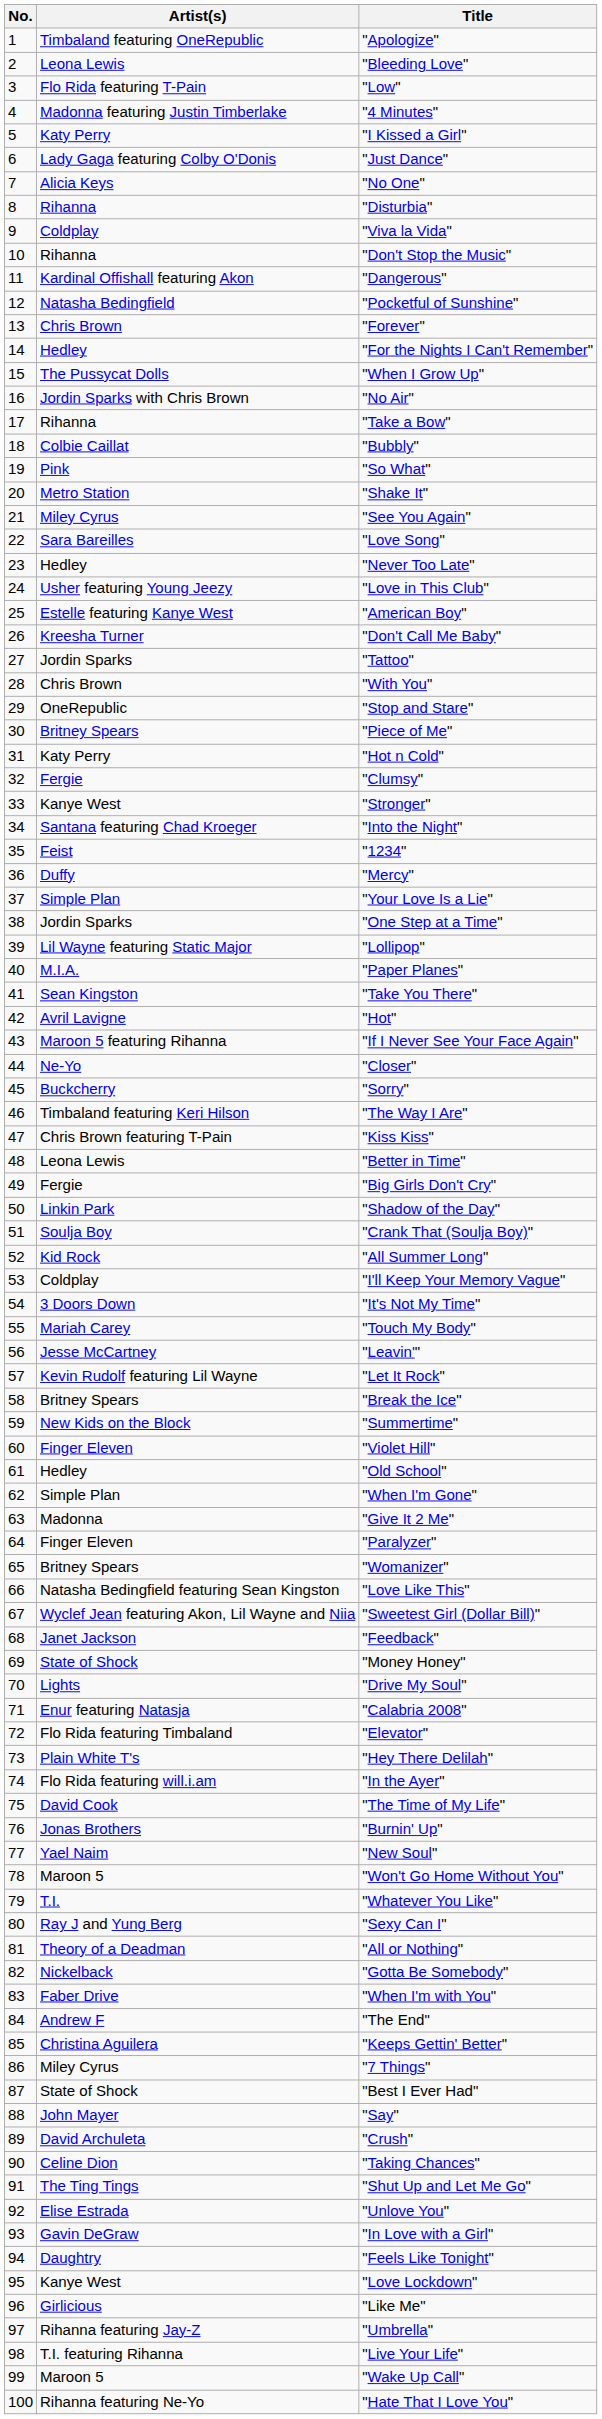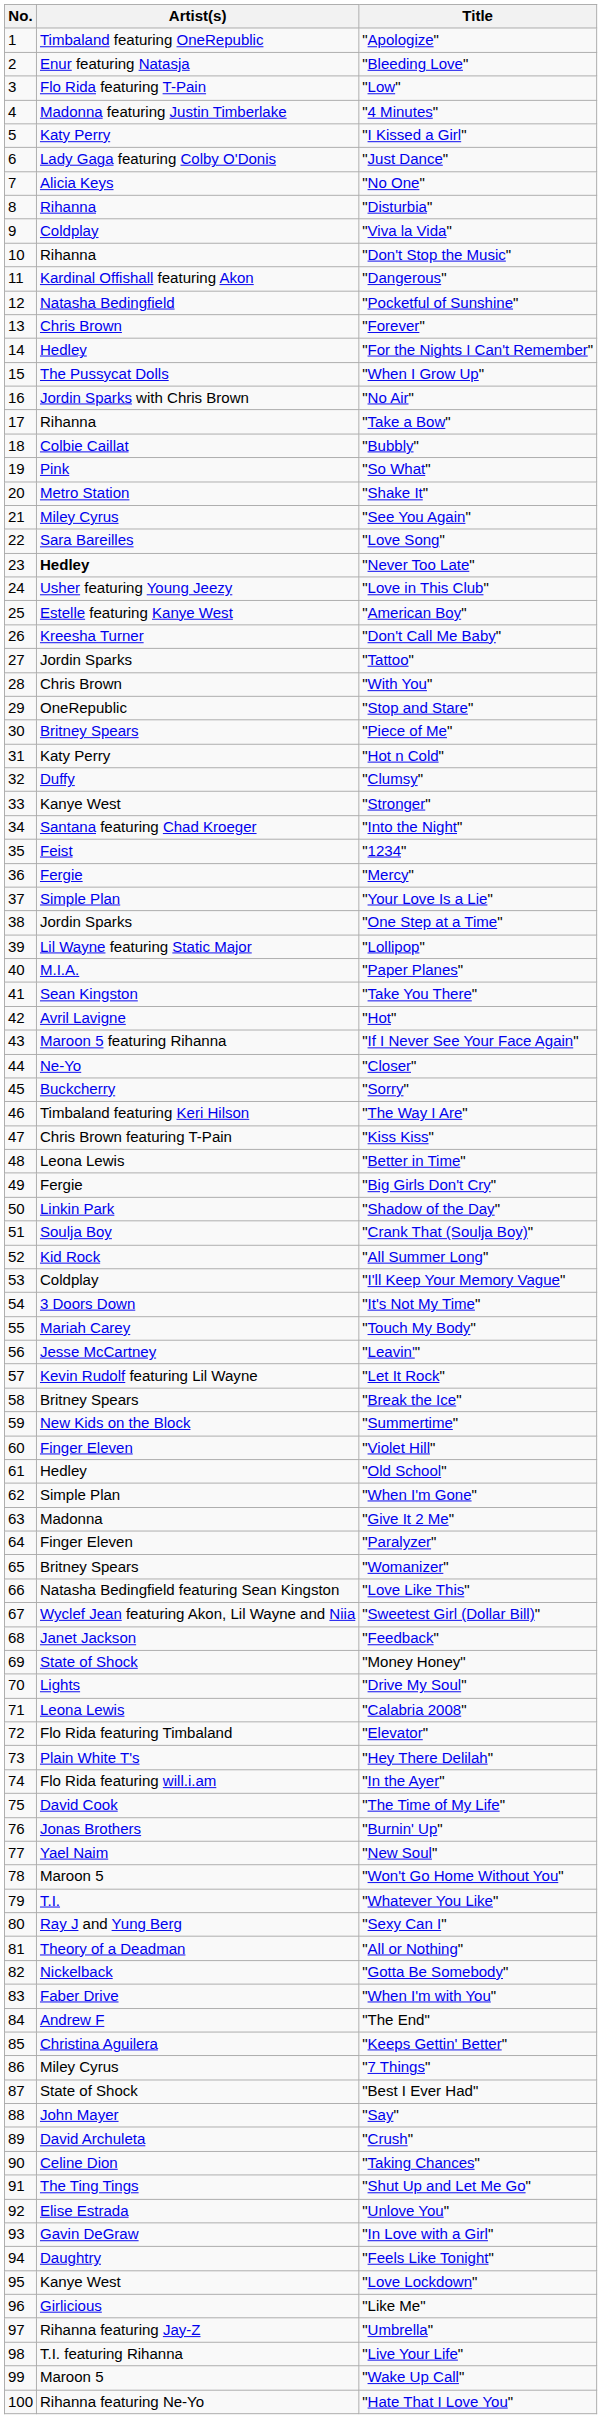 <table class="wikitable">
 <tr>
 <th>No.</th>
 <th>Artist(s)</th>
 <th>Title</th>
 </tr>
 <tr>
 <td>1</td>
 <td><a href='#'>Timbaland</a> featuring <a href='#'>OneRepublic</a></td>
 <td>"<a href='#'>Apologize</a>"</td>
 </tr>
 <tr>
 <td>2</td>
-<td><a href='#'>Leona Lewis</a></td>
+<td><a href='#'>Enur</a> featuring <a href='#'>Natasja</a></td>
 <td>"<a href='#'>Bleeding Love</a>"</td>
 </tr>
 <tr>
 <td>3</td>
 <td><a href='#'>Flo Rida</a> featuring <a href='#'>T-Pain</a></td>
 <td>"<a href='#'>Low</a>"</td>
 </tr>
 <tr>
 <td>4</td>
 <td><a href='#'>Madonna</a> featuring <a href='#'>Justin Timberlake</a></td>
 <td>"<a href='#'>4 Minutes</a>"</td>
 </tr>
 <tr>
 <td>5</td>
 <td><a href='#'>Katy Perry</a></td>
 <td>"<a href='#'>I Kissed a Girl</a>"</td>
 </tr>
 <tr>
 <td>6</td>
 <td><a href='#'>Lady Gaga</a> featuring <a href='#'>Colby O'Donis</a></td>
 <td>"<a href='#'>Just Dance</a>"</td>
 </tr>
 <tr>
 <td>7</td>
 <td><a href='#'>Alicia Keys</a></td>
 <td>"<a href='#'>No One</a>"</td>
 </tr>
 <tr>
 <td>8</td>
 <td><a href='#'>Rihanna</a></td>
 <td>"<a href='#'>Disturbia</a>"</td>
 </tr>
 <tr>
 <td>9</td>
 <td><a href='#'>Coldplay</a></td>
 <td>"<a href='#'>Viva la Vida</a>"</td>
 </tr>
 <tr>
 <td>10</td>
 <td>Rihanna</td>
 <td>"<a href='#'>Don't Stop the Music</a>"</td>
 </tr>
 <tr>
 <td>11</td>
 <td><a href='#'>Kardinal Offishall</a> featuring <a href='#'>Akon</a></td>
 <td>"<a href='#'>Dangerous</a>"</td>
 </tr>
 <tr>
 <td>12</td>
 <td><a href='#'>Natasha Bedingfield</a></td>
 <td>"<a href='#'>Pocketful of Sunshine</a>"</td>
 </tr>
 <tr>
 <td>13</td>
 <td><a href='#'>Chris Brown</a></td>
 <td>"<a href='#'>Forever</a>"</td>
 </tr>
 <tr>
 <td>14</td>
 <td><a href='#'>Hedley</a></td>
 <td>"<a href='#'>For the Nights I Can't Remember</a>"</td>
 </tr>
 <tr>
 <td>15</td>
 <td><a href='#'>The Pussycat Dolls</a></td>
 <td>"<a href='#'>When I Grow Up</a>"</td>
 </tr>
 <tr>
 <td>16</td>
 <td><a href='#'>Jordin Sparks</a> with Chris Brown</td>
 <td>"<a href='#'>No Air</a>"</td>
 </tr>
 <tr>
 <td>17</td>
 <td>Rihanna</td>
 <td>"<a href='#'>Take a Bow</a>"</td>
 </tr>
 <tr>
 <td>18</td>
 <td><a href='#'>Colbie Caillat</a></td>
 <td>"<a href='#'>Bubbly</a>"</td>
 </tr>
 <tr>
 <td>19</td>
 <td><a href='#'>Pink</a></td>
 <td>"<a href='#'>So What</a>"</td>
 </tr>
 <tr>
 <td>20</td>
 <td><a href='#'>Metro Station</a></td>
 <td>"<a href='#'>Shake It</a>"</td>
 </tr>
 <tr>
 <td>21</td>
 <td><a href='#'>Miley Cyrus</a></td>
 <td>"<a href='#'>See You Again</a>"</td>
 </tr>
 <tr>
 <td>22</td>
 <td><a href='#'>Sara Bareilles</a></td>
 <td>"<a href='#'>Love Song</a>"</td>
 </tr>
 <tr>
 <td>23</td>
-<td>Hedley</td>
+<td><strong>Hedley</strong></td>
 <td>"<a href='#'>Never Too Late</a>"</td>
 </tr>
 <tr>
 <td>24</td>
 <td><a href='#'>Usher</a> featuring <a href='#'>Young Jeezy</a></td>
 <td>"<a href='#'>Love in This Club</a>"</td>
 </tr>
 <tr>
 <td>25</td>
 <td><a href='#'>Estelle</a> featuring <a href='#'>Kanye West</a></td>
 <td>"<a href='#'>American Boy</a>"</td>
 </tr>
 <tr>
 <td>26</td>
 <td><a href='#'>Kreesha Turner</a></td>
 <td>"<a href='#'>Don't Call Me Baby</a>"</td>
 </tr>
 <tr>
 <td>27</td>
 <td>Jordin Sparks</td>
 <td>"<a href='#'>Tattoo</a>"</td>
 </tr>
 <tr>
 <td>28</td>
 <td>Chris Brown</td>
 <td>"<a href='#'>With You</a>"</td>
 </tr>
 <tr>
 <td>29</td>
 <td>OneRepublic</td>
 <td>"<a href='#'>Stop and Stare</a>"</td>
 </tr>
 <tr>
 <td>30</td>
 <td><a href='#'>Britney Spears</a></td>
 <td>"<a href='#'>Piece of Me</a>"</td>
 </tr>
 <tr>
 <td>31</td>
 <td>Katy Perry</td>
 <td>"<a href='#'>Hot n Cold</a>"</td>
 </tr>
 <tr>
 <td>32</td>
-<td><a href='#'>Fergie</a></td>
+<td><a href='#'>Duffy</a></td>
 <td>"<a href='#'>Clumsy</a>"</td>
 </tr>
 <tr>
 <td>33</td>
 <td>Kanye West</td>
 <td>"<a href='#'>Stronger</a>"</td>
 </tr>
 <tr>
 <td>34</td>
 <td><a href='#'>Santana</a> featuring <a href='#'>Chad Kroeger</a></td>
 <td>"<a href='#'>Into the Night</a>"</td>
 </tr>
 <tr>
 <td>35</td>
 <td><a href='#'>Feist</a></td>
 <td>"<a href='#'>1234</a>"</td>
 </tr>
 <tr>
 <td>36</td>
-<td><a href='#'>Duffy</a></td>
+<td><a href='#'>Fergie</a></td>
 <td>"<a href='#'>Mercy</a>"</td>
 </tr>
 <tr>
 <td>37</td>
 <td><a href='#'>Simple Plan</a></td>
 <td>"<a href='#'>Your Love Is a Lie</a>"</td>
 </tr>
 <tr>
 <td>38</td>
 <td>Jordin Sparks</td>
 <td>"<a href='#'>One Step at a Time</a>"</td>
 </tr>
 <tr>
 <td>39</td>
 <td><a href='#'>Lil Wayne</a> featuring <a href='#'>Static Major</a></td>
 <td>"<a href='#'>Lollipop</a>"</td>
 </tr>
 <tr>
 <td>40</td>
 <td><a href='#'>M.I.A.</a></td>
 <td>"<a href='#'>Paper Planes</a>"</td>
 </tr>
 <tr>
 <td>41</td>
 <td><a href='#'>Sean Kingston</a></td>
 <td>"<a href='#'>Take You There</a>"</td>
 </tr>
 <tr>
 <td>42</td>
 <td><a href='#'>Avril Lavigne</a></td>
 <td>"<a href='#'>Hot</a>"</td>
 </tr>
 <tr>
 <td>43</td>
 <td><a href='#'>Maroon 5</a> featuring Rihanna</td>
 <td>"<a href='#'>If I Never See Your Face Again</a>"</td>
 </tr>
 <tr>
 <td>44</td>
 <td><a href='#'>Ne-Yo</a></td>
 <td>"<a href='#'>Closer</a>"</td>
 </tr>
 <tr>
 <td>45</td>
 <td><a href='#'>Buckcherry</a></td>
 <td>"<a href='#'>Sorry</a>"</td>
 </tr>
 <tr>
 <td>46</td>
 <td>Timbaland featuring <a href='#'>Keri Hilson</a></td>
 <td>"<a href='#'>The Way I Are</a>"</td>
 </tr>
 <tr>
 <td>47</td>
 <td>Chris Brown featuring T-Pain</td>
 <td>"<a href='#'>Kiss Kiss</a>"</td>
 </tr>
 <tr>
 <td>48</td>
 <td>Leona Lewis</td>
 <td>"<a href='#'>Better in Time</a>"</td>
 </tr>
 <tr>
 <td>49</td>
 <td>Fergie</td>
 <td>"<a href='#'>Big Girls Don't Cry</a>"</td>
 </tr>
 <tr>
 <td>50</td>
 <td><a href='#'>Linkin Park</a></td>
 <td>"<a href='#'>Shadow of the Day</a>"</td>
 </tr>
 <tr>
 <td>51</td>
 <td><a href='#'>Soulja Boy</a></td>
 <td>"<a href='#'>Crank That (Soulja Boy)</a>"</td>
 </tr>
 <tr>
 <td>52</td>
 <td><a href='#'>Kid Rock</a></td>
 <td>"<a href='#'>All Summer Long</a>"</td>
 </tr>
 <tr>
 <td>53</td>
 <td>Coldplay</td>
 <td>"<a href='#'>I'll Keep Your Memory Vague</a>"</td>
 </tr>
 <tr>
 <td>54</td>
 <td><a href='#'>3 Doors Down</a></td>
 <td>"<a href='#'>It's Not My Time</a>"</td>
 </tr>
 <tr>
 <td>55</td>
 <td><a href='#'>Mariah Carey</a></td>
 <td>"<a href='#'>Touch My Body</a>"</td>
 </tr>
 <tr>
 <td>56</td>
 <td><a href='#'>Jesse McCartney</a></td>
 <td>"<a href='#'>Leavin'</a>"</td>
 </tr>
 <tr>
 <td>57</td>
 <td><a href='#'>Kevin Rudolf</a> featuring Lil Wayne</td>
 <td>"<a href='#'>Let It Rock</a>"</td>
 </tr>
 <tr>
 <td>58</td>
 <td>Britney Spears</td>
 <td>"<a href='#'>Break the Ice</a>"</td>
 </tr>
 <tr>
 <td>59</td>
 <td><a href='#'>New Kids on the Block</a></td>
 <td>"<a href='#'>Summertime</a>"</td>
 </tr>
 <tr>
 <td>60</td>
 <td><a href='#'>Finger Eleven</a></td>
 <td>"<a href='#'>Violet Hill</a>"</td>
 </tr>
 <tr>
 <td>61</td>
 <td>Hedley</td>
 <td>"<a href='#'>Old School</a>"</td>
 </tr>
 <tr>
 <td>62</td>
 <td>Simple Plan</td>
 <td>"<a href='#'>When I'm Gone</a>"</td>
 </tr>
 <tr>
 <td>63</td>
 <td>Madonna</td>
 <td>"<a href='#'>Give It 2 Me</a>"</td>
 </tr>
 <tr>
 <td>64</td>
 <td>Finger Eleven</td>
 <td>"<a href='#'>Paralyzer</a>"</td>
 </tr>
 <tr>
 <td>65</td>
 <td>Britney Spears</td>
 <td>"<a href='#'>Womanizer</a>"</td>
 </tr>
 <tr>
 <td>66</td>
 <td>Natasha Bedingfield featuring Sean Kingston</td>
 <td>"<a href='#'>Love Like This</a>"</td>
 </tr>
 <tr>
 <td>67</td>
 <td><a href='#'>Wyclef Jean</a> featuring Akon, Lil Wayne and <a href='#'>Niia</a></td>
 <td>"<a href='#'>Sweetest Girl (Dollar Bill)</a>"</td>
 </tr>
 <tr>
 <td>68</td>
 <td><a href='#'>Janet Jackson</a></td>
 <td>"<a href='#'>Feedback</a>"</td>
 </tr>
 <tr>
 <td>69</td>
 <td><a href='#'>State of Shock</a></td>
 <td>"Money Honey"</td>
 </tr>
 <tr>
 <td>70</td>
 <td><a href='#'>Lights</a></td>
 <td>"<a href='#'>Drive My Soul</a>"</td>
 </tr>
 <tr>
 <td>71</td>
-<td><a href='#'>Enur</a> featuring <a href='#'>Natasja</a></td>
+<td><a href='#'>Leona Lewis</a></td>
 <td>"<a href='#'>Calabria 2008</a>"</td>
 </tr>
 <tr>
 <td>72</td>
 <td>Flo Rida featuring Timbaland</td>
 <td>"<a href='#'>Elevator</a>"</td>
 </tr>
 <tr>
 <td>73</td>
 <td><a href='#'>Plain White T's</a></td>
 <td>"<a href='#'>Hey There Delilah</a>"</td>
 </tr>
 <tr>
 <td>74</td>
 <td>Flo Rida featuring <a href='#'>will.i.am</a></td>
 <td>"<a href='#'>In the Ayer</a>"</td>
 </tr>
 <tr>
 <td>75</td>
 <td><a href='#'>David Cook</a></td>
 <td>"<a href='#'>The Time of My Life</a>"</td>
 </tr>
 <tr>
 <td>76</td>
 <td><a href='#'>Jonas Brothers</a></td>
 <td>"<a href='#'>Burnin' Up</a>"</td>
 </tr>
 <tr>
 <td>77</td>
 <td><a href='#'>Yael Naim</a></td>
 <td>"<a href='#'>New Soul</a>"</td>
 </tr>
 <tr>
 <td>78</td>
 <td>Maroon 5</td>
 <td>"<a href='#'>Won't Go Home Without You</a>"</td>
 </tr>
 <tr>
 <td>79</td>
 <td><a href='#'>T.I.</a></td>
 <td>"<a href='#'>Whatever You Like</a>"</td>
 </tr>
 <tr>
 <td>80</td>
 <td><a href='#'>Ray J</a> and <a href='#'>Yung Berg</a></td>
 <td>"<a href='#'>Sexy Can I</a>"</td>
 </tr>
 <tr>
 <td>81</td>
 <td><a href='#'>Theory of a Deadman</a></td>
 <td>"<a href='#'>All or Nothing</a>"</td>
 </tr>
 <tr>
 <td>82</td>
 <td><a href='#'>Nickelback</a></td>
 <td>"<a href='#'>Gotta Be Somebody</a>"</td>
 </tr>
 <tr>
 <td>83</td>
 <td><a href='#'>Faber Drive</a></td>
 <td>"<a href='#'>When I'm with You</a>"</td>
 </tr>
 <tr>
 <td>84</td>
 <td><a href='#'>Andrew F</a></td>
 <td>"The End"</td>
 </tr>
 <tr>
 <td>85</td>
 <td><a href='#'>Christina Aguilera</a></td>
 <td>"<a href='#'>Keeps Gettin' Better</a>"</td>
 </tr>
 <tr>
 <td>86</td>
 <td>Miley Cyrus</td>
 <td>"<a href='#'>7 Things</a>"</td>
 </tr>
 <tr>
 <td>87</td>
 <td>State of Shock</td>
 <td>"Best I Ever Had"</td>
 </tr>
 <tr>
 <td>88</td>
 <td><a href='#'>John Mayer</a></td>
 <td>"<a href='#'>Say</a>"</td>
 </tr>
 <tr>
 <td>89</td>
 <td><a href='#'>David Archuleta</a></td>
 <td>"<a href='#'>Crush</a>"</td>
 </tr>
 <tr>
 <td>90</td>
 <td><a href='#'>Celine Dion</a></td>
 <td>"<a href='#'>Taking Chances</a>"</td>
 </tr>
 <tr>
 <td>91</td>
 <td><a href='#'>The Ting Tings</a></td>
 <td>"<a href='#'>Shut Up and Let Me Go</a>"</td>
 </tr>
 <tr>
 <td>92</td>
 <td><a href='#'>Elise Estrada</a></td>
 <td>"<a href='#'>Unlove You</a>"</td>
 </tr>
 <tr>
 <td>93</td>
 <td><a href='#'>Gavin DeGraw</a></td>
 <td>"<a href='#'>In Love with a Girl</a>"</td>
 </tr>
 <tr>
 <td>94</td>
 <td><a href='#'>Daughtry</a></td>
 <td>"<a href='#'>Feels Like Tonight</a>"</td>
 </tr>
 <tr>
 <td>95</td>
 <td>Kanye West</td>
 <td>"<a href='#'>Love Lockdown</a>"</td>
 </tr>
 <tr>
 <td>96</td>
 <td><a href='#'>Girlicious</a></td>
 <td>"Like Me"</td>
 </tr>
 <tr>
 <td>97</td>
 <td>Rihanna featuring <a href='#'>Jay-Z</a></td>
 <td>"<a href='#'>Umbrella</a>"</td>
 </tr>
 <tr>
 <td>98</td>
 <td>T.I. featuring Rihanna</td>
 <td>"<a href='#'>Live Your Life</a>"</td>
 </tr>
 <tr>
 <td>99</td>
 <td>Maroon 5</td>
 <td>"<a href='#'>Wake Up Call</a>"</td>
 </tr>
 <tr>
 <td>100</td>
 <td>Rihanna featuring Ne-Yo</td>
 <td>"<a href='#'>Hate That I Love You</a>"</td>
 </tr>
 </table>
